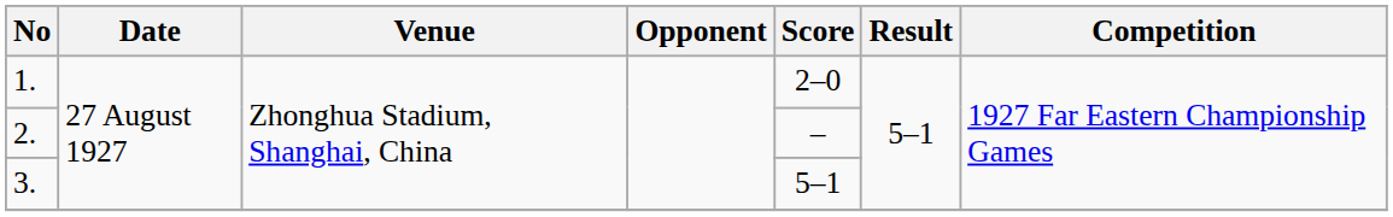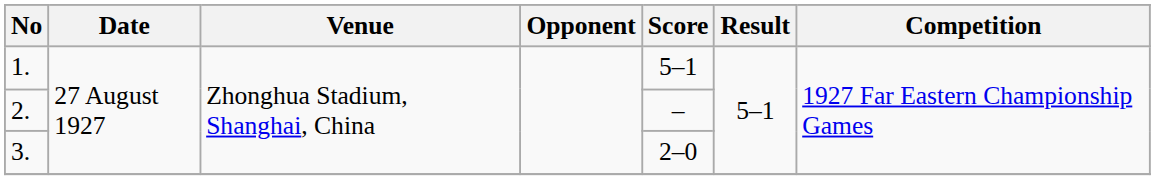 <table class="wikitable" style="font-size:85%;">
 <tr>
 <th>No</th>
 <th>Date</th>
 <th>Venue</th>
 <th>Opponent</th>
 <th>Score</th>
 <th>Result</th>
 <th>Competition</th>
 </tr>
 <tr>
 <td>1.</td>
 <td rowspan="3">27 August 1927</td>
 <td rowspan="3">Zhonghua Stadium, <a href='#'>Shanghai</a>, China</td>
 <td rowspan="3"></td>
-<td align=center>2–0</td>
+<td align=center>5–1</td>
 <td align=center rowspan="3">5–1</td>
 <td rowspan="3"><a href='#'>1927 Far Eastern Championship Games</a></td>
 </tr>
 <tr>
 <td>2.</td>
 <td align=center>–</td>
 </tr>
 <tr>
 <td>3.</td>
-<td align=center>5–1</td>
+<td align=center>2–0</td>
 </tr>
 <tr>
 </tr>
 </table>
